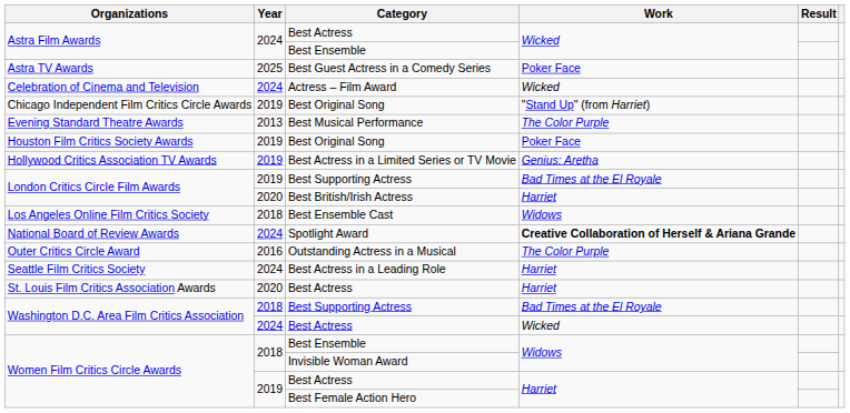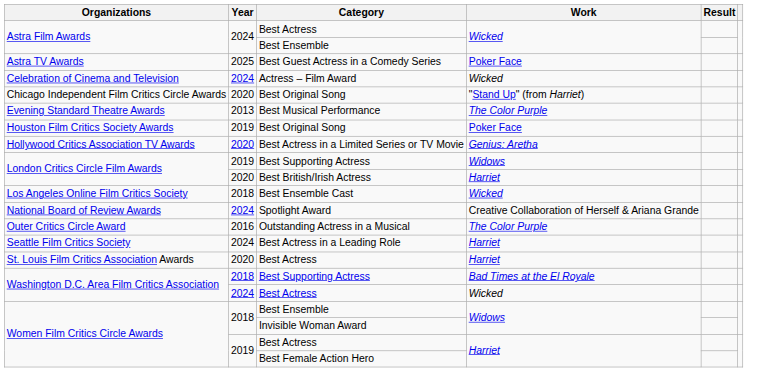 <table class= "wikitable plainrowheaders sortable">
 <tr>
 <th scope="col">Organizations</th>
 <th scope="col">Year</th>
 <th scope="col">Category</th>
 <th scope="col">Work</th>
 <th scope="col">Result</th>
 <th scope="col" class="unsortable"></th>
 </tr>
 <tr>
 <td rowspan=2><a href='#'>Astra Film Awards</a></td>
 <td style="text-align:center;", rowspan=2>2024</td>
 <td>Best Actress</td>
 <td rowspan=2><em><a href='#'>Wicked</a></em></td>
 <td></td>
 <td style="text-align:center;", rowspan=2></td>
 </tr>
 <tr>
 <td>Best Ensemble</td>
 <td></td>
 </tr>
 <tr>
 <td><a href='#'>Astra TV Awards</a></td>
 <td>2025</td>
 <td>Best Guest Actress in a Comedy Series</td>
 <td><a href='#'>Poker Face</a></td>
 <td></td>
 <td></td>
 </tr>
 <tr>
 <td><a href='#'>Celebration of Cinema and Television</a></td>
 <td style="text-align:center;"><a href='#'>2024</a></td>
 <td>Actress – Film Award</td>
 <td><em>Wicked</em></td>
 <td></td>
 <td rowspan="1" style="text-align:center;"></td>
 </tr>
 <tr>
 <td>Chicago Independent Film Critics Circle Awards</td>
-<td style="text-align:center;">2019</td>
+<td style="text-align:center;">2020</td>
 <td>Best Original Song</td>
 <td>"<a href='#'>Stand Up</a>" (from <em>Harriet</em>)</td>
 <td></td>
 <td style="text-align:center;"></td>
 </tr>
 <tr>
 <td><a href='#'>Evening Standard Theatre Awards</a></td>
 <td style="text-align:center;">2013</td>
 <td>Best Musical Performance</td>
 <td><em><a href='#'>The Color Purple</a></em></td>
 <td></td>
 <td style="text-align:center;"></td>
 </tr>
 <tr>
 <td><a href='#'>Houston Film Critics Society Awards</a></td>
 <td style="text-align:center;">2019</td>
 <td>Best Original Song</td>
 <td><a href='#'>Poker Face</a></td>
 <td></td>
 <td style="text-align:center;"></td>
 </tr>
 <tr>
 <td><a href='#'>Hollywood Critics Association TV Awards</a></td>
-<td style="text-align:center;"><a href='#'>2019</a></td>
+<td style="text-align:center;"><a href='#'>2020</a></td>
 <td>Best Actress in a Limited Series or TV Movie</td>
 <td><em><a href='#'>Genius: Aretha</a></em></td>
 <td></td>
 <td style="text-align:center;"></td>
 </tr>
 <tr>
 <td rowspan=2><a href='#'>London Critics Circle Film Awards</a></td>
 <td style="text-align:center;">2019</td>
 <td>Best Supporting Actress</td>
-<td><em><a href='#'>Bad Times at the El Royale</a></em></td>
+<td><a href='#'><em>Widows</em></a></td>
 <td></td>
 <td style="text-align:center;"></td>
 </tr>
 <tr>
 <td style="text-align:center;">2020</td>
 <td>Best British/Irish Actress</td>
 <td><em><a href='#'>Harriet</a></em></td>
 <td></td>
 <td style="text-align:center;"></td>
 </tr>
 <tr>
 <td><a href='#'>Los Angeles Online Film Critics Society</a></td>
 <td style="text-align:center;">2018</td>
 <td>Best Ensemble Cast</td>
-<td><a href='#'><em>Widows</em></a></td>
+<td><em><a href='#'>Wicked</a></em></td>
 <td></td>
 <td style="text-align:center;"></td>
 </tr>
 <tr>
 <td><a href='#'>National Board of Review Awards</a></td>
 <td style="text-align:center;"><a href='#'>2024</a></td>
 <td>Spotlight Award</td>
-<td><strong>Creative Collaboration of Herself & Ariana Grande</strong></td>
+<td>Creative Collaboration of Herself & Ariana Grande</td>
 <td></td>
 <td style="text-align:center;"></td>
 </tr>
 <tr>
 <td><a href='#'>Outer Critics Circle Award</a></td>
 <td style="text-align:center;">2016</td>
 <td>Outstanding Actress in a Musical</td>
 <td><em><a href='#'>The Color Purple</a></em></td>
 <td></td>
 <td style="text-align:center;"></td>
 </tr>
 <tr>
 <td><a href='#'>Seattle Film Critics Society</a></td>
 <td style="text-align:center;">2024</td>
 <td>Best Actress in a Leading Role</td>
 <td><em><a href='#'>Harriet</a></em></td>
 <td></td>
 <td style="text-align:center;"></td>
 </tr>
 <tr>
 <td><a href='#'>St. Louis Film Critics Association</a> Awards</td>
 <td style="text-align:center;">2020</td>
 <td>Best Actress</td>
 <td><em><a href='#'>Harriet</a></em></td>
 <td></td>
 <td style="text-align:center;"></td>
 </tr>
 <tr>
 <td rowspan="2"><a href='#'>Washington D.C. Area Film Critics Association</a></td>
 <td style="text-align:center;"><a href='#'>2018</a></td>
 <td><a href='#'>Best Supporting Actress</a></td>
 <td><em><a href='#'>Bad Times at the El Royale</a></em></td>
 <td></td>
 <td style="text-align:center;"></td>
 </tr>
 <tr>
 <td><a href='#'>2024</a></td>
 <td><a href='#'>Best Actress</a></td>
 <td><em>Wicked</em></td>
 <td></td>
 <td align="center"></td>
 </tr>
 <tr>
 <td rowspan=4><a href='#'>Women Film Critics Circle Awards</a></td>
 <td style="text-align:center;", rowspan=2>2018</td>
 <td>Best Ensemble</td>
 <td rowspan=2><a href='#'><em>Widows</em></a></td>
 <td></td>
 <td style="text-align:center;", rowspan=2></td>
 </tr>
 <tr>
 <td>Invisible Woman Award</td>
 <td></td>
 </tr>
 <tr>
 <td style="text-align:center;", rowspan=2>2019</td>
 <td>Best Actress</td>
 <td rowspan=2><em><a href='#'>Harriet</a></em></td>
 <td></td>
 <td style="text-align:center;", rowspan=2></td>
 </tr>
 <tr>
 <td>Best Female Action Hero</td>
 <td></td>
 </tr>
 </table>
